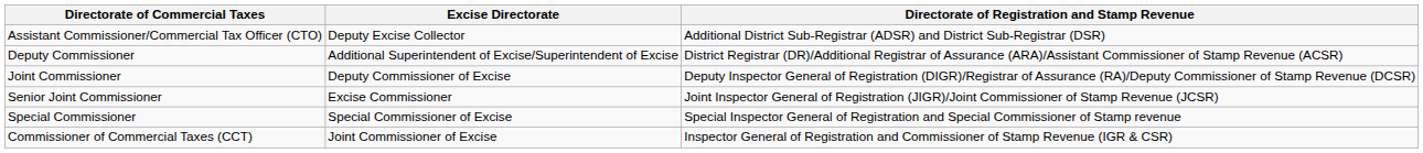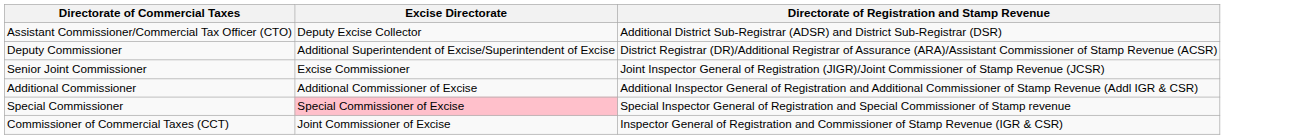 <table class="wikitable">
 <tr>
 <th>Directorate of Commercial Taxes</th>
 <th>Excise Directorate</th>
 <th>Directorate of Registration and Stamp Revenue</th>
 </tr>
 <tr>
 <td>Assistant Commissioner/Commercial Tax Officer (CTO)</td>
 <td>Deputy Excise Collector</td>
 <td>Additional District Sub-Registrar (ADSR) and District Sub-Registrar (DSR)</td>
 </tr>
 <tr>
 <td>Deputy Commissioner</td>
 <td>Additional Superintendent of Excise/Superintendent of Excise</td>
 <td>District Registrar (DR)/Additional Registrar of Assurance (ARA)/Assistant Commissioner of Stamp Revenue (ACSR)</td>
 </tr>
 <tr>
-<td>Joint Commissioner</td>
-<td>Deputy Commissioner of Excise</td>
-<td>Deputy Inspector General of Registration (DIGR)/Registrar of Assurance (RA)/Deputy Commissioner of Stamp Revenue (DCSR)</td>
-</tr>
-<tr>
 <td>Senior Joint Commissioner</td>
 <td>Excise Commissioner</td>
 <td>Joint Inspector General of Registration (JIGR)/Joint Commissioner of Stamp Revenue (JCSR)</td>
 </tr>
 <tr>
+<td>Additional Commissioner</td>
+<td>Additional Commissioner of Excise</td>
+<td>Additional Inspector General of Registration and Additional Commissioner of Stamp Revenue (Addl IGR & CSR)</td>
+</tr>
+<tr>
 <td>Special Commissioner</td>
-<td>Special Commissioner of Excise</td>
+<td style="background: pink;">Special Commissioner of Excise</td>
 <td>Special Inspector General of Registration and Special Commissioner of Stamp revenue</td>
 </tr>
 <tr>
 <td>Commissioner of Commercial Taxes (CCT)</td>
 <td>Joint Commissioner of Excise</td>
 <td>Inspector General of Registration and Commissioner of Stamp Revenue (IGR & CSR)</td>
 </tr>
 </table>
